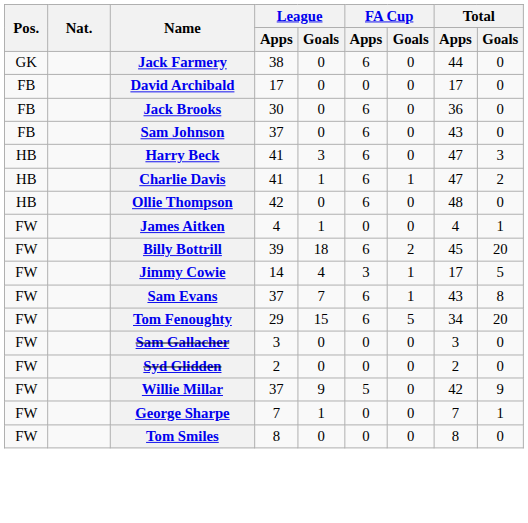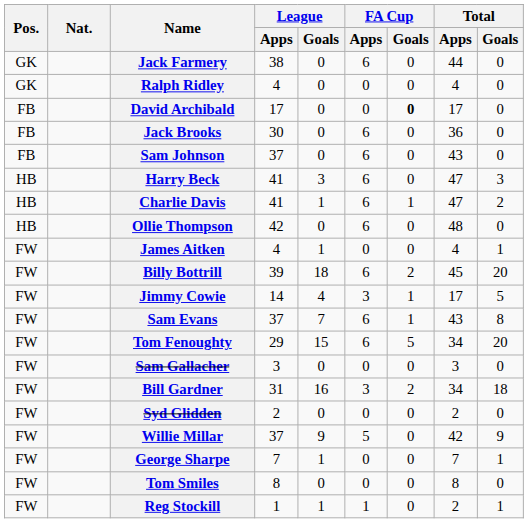 <table class="wikitable plainrowheaders" style=text-align:center>
 <tr>
 <th rowspan=2 width=40>Pos.</th>
 <th rowspan=2 width=60>Nat.</th>
 <th rowspan=2 width=150 scope=col>Name</th>
 <th colspan=2 width=90><a href='#'>League</a></th>
 <th colspan=2 width=90><a href='#'>FA Cup</a></th>
 <th colspan=2 width=90>Total</th>
 </tr>
 <tr>
 <th scope=col>Apps</th>
 <th scope=col>Goals</th>
 <th scope=col>Apps</th>
 <th scope=col>Goals</th>
 <th scope=col>Apps</th>
 <th scope=col>Goals</th>
 </tr>
 <tr>
 <td>GK</td>
 <td align=left></td>
 <th scope=row><a href='#'>Jack Farmery</a></th>
 <td>38</td>
 <td>0</td>
 <td>6</td>
 <td>0</td>
 <td>44</td>
 <td>0</td>
 </tr>
 <tr>
+<td>GK</td>
+<td align=left></td>
+<th scope=row><a href='#'>Ralph Ridley</a></th>
+<td>4</td>
+<td>0</td>
+<td>0</td>
+<td>0</td>
+<td>4</td>
+<td>0</td>
+</tr>
+<tr>
 <td>FB</td>
 <td align=left></td>
 <th scope=row><a href='#'>David Archibald</a></th>
 <td>17</td>
 <td>0</td>
 <td>0</td>
-<td>0</td>
+<td><strong>0</strong></td>
 <td>17</td>
 <td>0</td>
 </tr>
 <tr>
 <td>FB</td>
 <td align=left></td>
 <th scope=row><a href='#'>Jack Brooks</a></th>
 <td>30</td>
 <td>0</td>
 <td>6</td>
 <td>0</td>
 <td>36</td>
 <td>0</td>
 </tr>
 <tr>
 <td>FB</td>
 <td align=left></td>
 <th scope=row><a href='#'>Sam Johnson</a></th>
 <td>37</td>
 <td>0</td>
 <td>6</td>
 <td>0</td>
 <td>43</td>
 <td>0</td>
 </tr>
 <tr>
 <td>HB</td>
 <td align=left></td>
 <th scope=row><a href='#'>Harry Beck</a></th>
 <td>41</td>
 <td>3</td>
 <td>6</td>
 <td>0</td>
 <td>47</td>
 <td>3</td>
 </tr>
 <tr>
 <td>HB</td>
 <td align=left></td>
 <th scope=row><a href='#'>Charlie Davis</a></th>
 <td>41</td>
 <td>1</td>
 <td>6</td>
 <td>1</td>
 <td>47</td>
 <td>2</td>
 </tr>
 <tr>
 <td>HB</td>
 <td align=left></td>
 <th scope=row><a href='#'>Ollie Thompson</a></th>
 <td>42</td>
 <td>0</td>
 <td>6</td>
 <td>0</td>
 <td>48</td>
 <td>0</td>
 </tr>
 <tr>
 <td>FW</td>
 <td align=left></td>
 <th scope=row><a href='#'>James Aitken</a></th>
 <td>4</td>
 <td>1</td>
 <td>0</td>
 <td>0</td>
 <td>4</td>
 <td>1</td>
 </tr>
 <tr>
 <td>FW</td>
 <td align=left></td>
 <th scope=row><a href='#'>Billy Bottrill</a></th>
 <td>39</td>
 <td>18</td>
 <td>6</td>
 <td>2</td>
 <td>45</td>
 <td>20</td>
 </tr>
 <tr>
 <td>FW</td>
 <td align=left></td>
 <th scope=row><a href='#'>Jimmy Cowie</a></th>
 <td>14</td>
 <td>4</td>
 <td>3</td>
 <td>1</td>
 <td>17</td>
 <td>5</td>
 </tr>
 <tr>
 <td>FW</td>
 <td align=left></td>
 <th scope=row><a href='#'>Sam Evans</a></th>
 <td>37</td>
 <td>7</td>
 <td>6</td>
 <td>1</td>
 <td>43</td>
 <td>8</td>
 </tr>
 <tr>
 <td>FW</td>
 <td align=left></td>
 <th scope=row><a href='#'>Tom Fenoughty</a></th>
 <td>29</td>
 <td>15</td>
 <td>6</td>
 <td>5</td>
 <td>34</td>
 <td>20</td>
 </tr>
 <tr>
 <td>FW</td>
 <td align=left></td>
 <th scope=row><s><a href='#'>Sam Gallacher</a></s> </th>
 <td>3</td>
 <td>0</td>
 <td>0</td>
 <td>0</td>
 <td>3</td>
 <td>0</td>
 </tr>
 <tr>
 <td>FW</td>
 <td align=left></td>
+<th scope=row><a href='#'>Bill Gardner</a></th>
+<td>31</td>
+<td>16</td>
+<td>3</td>
+<td>2</td>
+<td>34</td>
+<td>18</td>
+</tr>
+<tr>
+<td>FW</td>
+<td align=left></td>
 <th scope=row><s><a href='#'>Syd Glidden</a></s> </th>
 <td>2</td>
 <td>0</td>
 <td>0</td>
 <td>0</td>
 <td>2</td>
 <td>0</td>
 </tr>
 <tr>
 <td>FW</td>
 <td align=left></td>
 <th scope=row><a href='#'>Willie Millar</a></th>
 <td>37</td>
 <td>9</td>
 <td>5</td>
 <td>0</td>
 <td>42</td>
 <td>9</td>
 </tr>
 <tr>
 <td>FW</td>
 <td align=left></td>
 <th scope=row><a href='#'>George Sharpe</a></th>
 <td>7</td>
 <td>1</td>
 <td>0</td>
 <td>0</td>
 <td>7</td>
 <td>1</td>
 </tr>
 <tr>
 <td>FW</td>
 <td align=left></td>
 <th scope=row><a href='#'>Tom Smiles</a></th>
 <td>8</td>
 <td>0</td>
 <td>0</td>
 <td>0</td>
 <td>8</td>
 <td>0</td>
 </tr>
+<tr>
+<td>FW</td>
+<td align=left></td>
+<th scope=row><a href='#'>Reg Stockill</a></th>
+<td>1</td>
+<td>1</td>
+<td>1</td>
+<td>0</td>
+<td>2</td>
+<td>1</td>
+</tr>
 </table>
